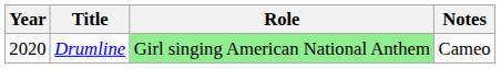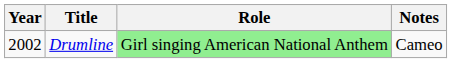 <table class="wikitable">
 <tr>
 <th>Year</th>
 <th>Title</th>
 <th>Role</th>
 <th>Notes</th>
 </tr>
 <tr>
-<td>2020</td>
+<td>2002</td>
 <td><em><a href='#'>Drumline</a></em></td>
 <td style="background: lightgreen;">Girl singing American National Anthem</td>
 <td>Cameo</td>
 </tr>
 </table>
